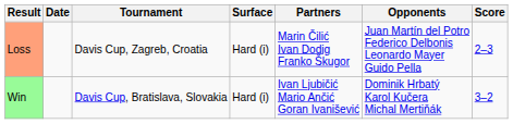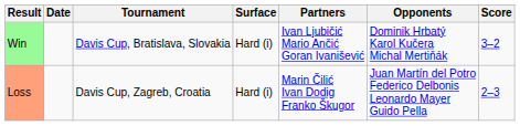 <table class="sortable wikitable">
 <tr>
 <th>Result</th>
 <th>Date</th>
 <th>Tournament</th>
 <th>Surface</th>
 <th>Partners</th>
 <th>Opponents</th>
 <th class=unsortable>Score</th>
 </tr>
 <tr>
+<td bgcolor=98FB98>Win</td>
+<td><a href='#'></a></td>
+<td><a href='#'>Davis Cup</a>, Bratislava, Slovakia</td>
+<td>Hard (i)</td>
+<td> <a href='#'>Ivan Ljubičić</a> <br>  <a href='#'>Mario Ančić</a> <br>  <a href='#'>Goran Ivanišević</a></td>
+<td> <a href='#'>Dominik Hrbatý</a> <br>  <a href='#'>Karol Kučera</a> <br>  <a href='#'>Michal Mertiňák</a></td>
+<td><a href='#'>3–2</a></td>
+</tr>
+<tr>
 <td bgcolor=ffa07a>Loss</td>
 <td><a href='#'></a></td>
 <td>Davis Cup, Zagreb, Croatia</td>
 <td>Hard (i)</td>
 <td> <a href='#'>Marin Čilić</a> <br>  <a href='#'>Ivan Dodig</a> <br>  <a href='#'>Franko Škugor</a></td>
 <td> <a href='#'>Juan Martín del Potro</a> <br>  <a href='#'>Federico Delbonis</a> <br>  <a href='#'>Leonardo Mayer</a> <br>  <a href='#'>Guido Pella</a></td>
 <td><a href='#'>2–3</a></td>
 </tr>
-<tr>
-<td bgcolor=98FB98>Win</td>
-<td><a href='#'></a></td>
-<td><a href='#'>Davis Cup</a>, Bratislava, Slovakia</td>
-<td>Hard (i)</td>
-<td> <a href='#'>Ivan Ljubičić</a> <br>  <a href='#'>Mario Ančić</a> <br>  <a href='#'>Goran Ivanišević</a></td>
-<td> <a href='#'>Dominik Hrbatý</a> <br>  <a href='#'>Karol Kučera</a> <br>  <a href='#'>Michal Mertiňák</a></td>
-<td><a href='#'>3–2</a></td>
-</tr>
 </table>
